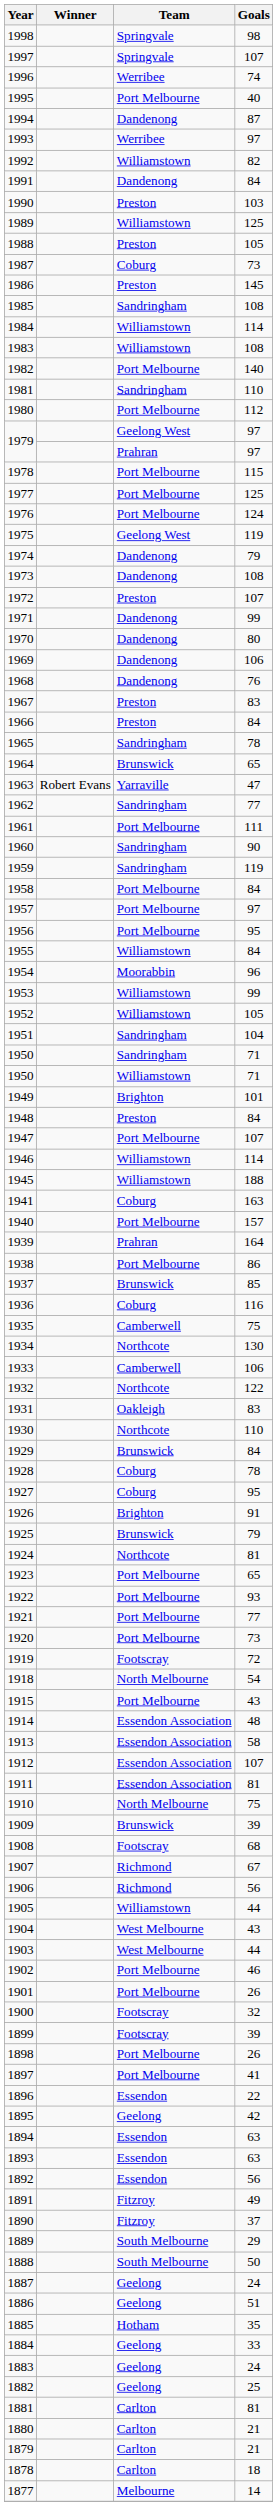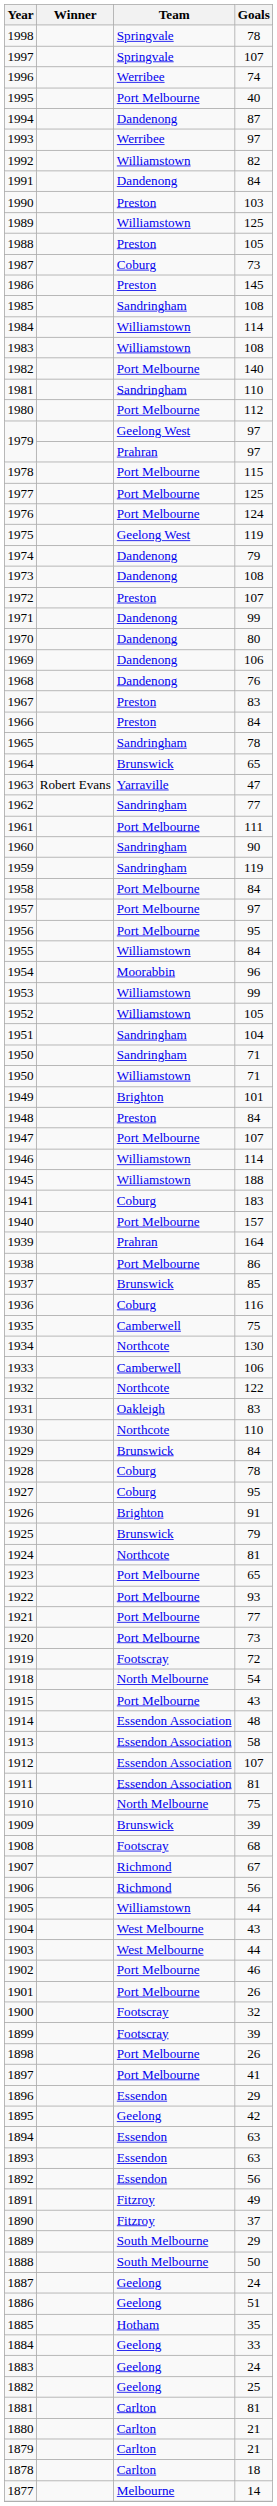 <table class="wikitable sortable">
 <tr>
 <th>Year</th>
 <th>Winner</th>
 <th>Team</th>
 <th>Goals</th>
 </tr>
 <tr>
 <td>1998</td>
 <td></td>
 <td><a href='#'>Springvale</a></td>
-<td style="text-align:center;">98</td>
+<td style="text-align:center;">78</td>
 </tr>
 <tr>
 <td>1997</td>
 <td></td>
 <td><a href='#'>Springvale</a></td>
 <td style="text-align:center;">107</td>
 </tr>
 <tr>
 <td>1996</td>
 <td></td>
 <td><a href='#'>Werribee</a></td>
 <td style="text-align:center;">74</td>
 </tr>
 <tr>
 <td>1995</td>
 <td></td>
 <td><a href='#'>Port Melbourne</a></td>
 <td style="text-align:center;">40</td>
 </tr>
 <tr>
 <td>1994</td>
 <td></td>
 <td><a href='#'>Dandenong</a></td>
 <td style="text-align:center;">87</td>
 </tr>
 <tr>
 <td>1993</td>
 <td></td>
 <td><a href='#'>Werribee</a></td>
 <td style="text-align:center;">97</td>
 </tr>
 <tr>
 <td>1992</td>
 <td></td>
 <td><a href='#'>Williamstown</a></td>
 <td style="text-align:center;">82</td>
 </tr>
 <tr>
 <td>1991</td>
 <td></td>
 <td><a href='#'>Dandenong</a></td>
 <td style="text-align:center;">84</td>
 </tr>
 <tr>
 <td>1990</td>
 <td></td>
 <td><a href='#'>Preston</a></td>
 <td style="text-align:center;">103</td>
 </tr>
 <tr>
 <td>1989</td>
 <td></td>
 <td><a href='#'>Williamstown</a></td>
 <td style="text-align:center;">125</td>
 </tr>
 <tr>
 <td>1988</td>
 <td></td>
 <td><a href='#'>Preston</a></td>
 <td style="text-align:center;">105</td>
 </tr>
 <tr>
 <td>1987</td>
 <td></td>
 <td><a href='#'>Coburg</a></td>
 <td style="text-align:center;">73</td>
 </tr>
 <tr>
 <td>1986</td>
 <td></td>
 <td><a href='#'>Preston</a></td>
 <td style="text-align:center;">145</td>
 </tr>
 <tr>
 <td>1985</td>
 <td></td>
 <td><a href='#'>Sandringham</a></td>
 <td style="text-align:center;">108</td>
 </tr>
 <tr>
 <td>1984</td>
 <td></td>
 <td><a href='#'>Williamstown</a></td>
 <td style="text-align:center;">114</td>
 </tr>
 <tr>
 <td>1983</td>
 <td></td>
 <td><a href='#'>Williamstown</a></td>
 <td style="text-align:center;">108</td>
 </tr>
 <tr>
 <td>1982</td>
 <td></td>
 <td><a href='#'>Port Melbourne</a></td>
 <td style="text-align:center;">140</td>
 </tr>
 <tr>
 <td>1981</td>
 <td></td>
 <td><a href='#'>Sandringham</a></td>
 <td style="text-align:center;">110</td>
 </tr>
 <tr>
 <td>1980</td>
 <td></td>
 <td><a href='#'>Port Melbourne</a></td>
 <td style="text-align:center;">112</td>
 </tr>
 <tr>
 <td rowspan="2">1979</td>
 <td></td>
 <td><a href='#'>Geelong West</a></td>
 <td style="text-align:center;">97</td>
 </tr>
 <tr>
 <td></td>
 <td><a href='#'>Prahran</a></td>
 <td style="text-align:center;">97</td>
 </tr>
 <tr>
 <td>1978</td>
 <td></td>
 <td><a href='#'>Port Melbourne</a></td>
 <td style="text-align:center;">115</td>
 </tr>
 <tr>
 <td>1977</td>
 <td></td>
 <td><a href='#'>Port Melbourne</a></td>
 <td style="text-align:center;">125</td>
 </tr>
 <tr>
 <td>1976</td>
 <td></td>
 <td><a href='#'>Port Melbourne</a></td>
 <td style="text-align:center;">124</td>
 </tr>
 <tr>
 <td>1975</td>
 <td></td>
 <td><a href='#'>Geelong West</a></td>
 <td style="text-align:center;">119</td>
 </tr>
 <tr>
 <td>1974</td>
 <td></td>
 <td><a href='#'>Dandenong</a></td>
 <td style="text-align:center;">79</td>
 </tr>
 <tr>
 <td>1973</td>
 <td></td>
 <td><a href='#'>Dandenong</a></td>
 <td style="text-align:center;">108</td>
 </tr>
 <tr>
 <td>1972</td>
 <td></td>
 <td><a href='#'>Preston</a></td>
 <td style="text-align:center;">107</td>
 </tr>
 <tr>
 <td>1971</td>
 <td></td>
 <td><a href='#'>Dandenong</a></td>
 <td style="text-align:center;">99</td>
 </tr>
 <tr>
 <td>1970</td>
 <td></td>
 <td><a href='#'>Dandenong</a></td>
 <td style="text-align:center;">80</td>
 </tr>
 <tr>
 <td>1969</td>
 <td></td>
 <td><a href='#'>Dandenong</a></td>
 <td style="text-align:center;">106</td>
 </tr>
 <tr>
 <td>1968</td>
 <td></td>
 <td><a href='#'>Dandenong</a></td>
 <td style="text-align:center;">76</td>
 </tr>
 <tr>
 <td>1967</td>
 <td></td>
 <td><a href='#'>Preston</a></td>
 <td style="text-align:center;">83</td>
 </tr>
 <tr>
 <td>1966</td>
 <td></td>
 <td><a href='#'>Preston</a></td>
 <td style="text-align:center;">84</td>
 </tr>
 <tr>
 <td>1965</td>
 <td></td>
 <td><a href='#'>Sandringham</a></td>
 <td style="text-align:center;">78</td>
 </tr>
 <tr>
 <td>1964</td>
 <td></td>
 <td><a href='#'>Brunswick</a></td>
 <td style="text-align:center;">65</td>
 </tr>
 <tr>
 <td>1963</td>
 <td>Robert Evans </td>
 <td><a href='#'>Yarraville</a></td>
 <td style="text-align:center;">47</td>
 </tr>
 <tr>
 <td>1962</td>
 <td></td>
 <td><a href='#'>Sandringham</a></td>
 <td style="text-align:center;">77</td>
 </tr>
 <tr>
 <td>1961</td>
 <td></td>
 <td><a href='#'>Port Melbourne</a></td>
 <td style="text-align:center;">111</td>
 </tr>
 <tr>
 <td>1960</td>
 <td></td>
 <td><a href='#'>Sandringham</a></td>
 <td style="text-align:center;">90</td>
 </tr>
 <tr>
 <td>1959</td>
 <td></td>
 <td><a href='#'>Sandringham</a></td>
 <td style="text-align:center;">119</td>
 </tr>
 <tr>
 <td>1958</td>
 <td></td>
 <td><a href='#'>Port Melbourne</a></td>
 <td style="text-align:center;">84</td>
 </tr>
 <tr>
 <td>1957</td>
 <td></td>
 <td><a href='#'>Port Melbourne</a></td>
 <td style="text-align:center;">97</td>
 </tr>
 <tr>
 <td>1956</td>
 <td></td>
 <td><a href='#'>Port Melbourne</a></td>
 <td style="text-align:center;">95</td>
 </tr>
 <tr>
 <td>1955</td>
 <td></td>
 <td><a href='#'>Williamstown</a></td>
 <td style="text-align:center;">84</td>
 </tr>
 <tr>
 <td>1954</td>
 <td></td>
 <td><a href='#'>Moorabbin</a></td>
 <td style="text-align:center;">96</td>
 </tr>
 <tr>
 <td>1953</td>
 <td></td>
 <td><a href='#'>Williamstown</a></td>
 <td style="text-align:center;">99</td>
 </tr>
 <tr>
 <td>1952</td>
 <td></td>
 <td><a href='#'>Williamstown</a></td>
 <td style="text-align:center;">105</td>
 </tr>
 <tr>
 <td>1951</td>
 <td></td>
 <td><a href='#'>Sandringham</a></td>
 <td style="text-align:center;">104</td>
 </tr>
 <tr>
 <td>1950</td>
 <td></td>
 <td><a href='#'>Sandringham</a></td>
 <td style="text-align:center;">71</td>
 </tr>
 <tr>
 <td>1950</td>
 <td></td>
 <td><a href='#'>Williamstown</a></td>
 <td style="text-align:center;">71</td>
 </tr>
 <tr>
 <td>1949</td>
 <td></td>
 <td><a href='#'>Brighton</a></td>
 <td style="text-align:center;">101</td>
 </tr>
 <tr>
 <td>1948</td>
 <td></td>
 <td><a href='#'>Preston</a></td>
 <td style="text-align:center;">84</td>
 </tr>
 <tr>
 <td>1947</td>
 <td></td>
 <td><a href='#'>Port Melbourne</a></td>
 <td style="text-align:center;">107</td>
 </tr>
 <tr>
 <td>1946</td>
 <td></td>
 <td><a href='#'>Williamstown</a></td>
 <td style="text-align:center;">114</td>
 </tr>
 <tr>
 <td>1945</td>
 <td></td>
 <td><a href='#'>Williamstown</a></td>
 <td style="text-align:center;">188</td>
 </tr>
 <tr>
 <td>1941</td>
 <td></td>
 <td><a href='#'>Coburg</a></td>
-<td style="text-align:center;">163</td>
+<td style="text-align:center;">183</td>
 </tr>
 <tr>
 <td>1940</td>
 <td></td>
 <td><a href='#'>Port Melbourne</a></td>
 <td style="text-align:center;">157</td>
 </tr>
 <tr>
 <td>1939</td>
 <td></td>
 <td><a href='#'>Prahran</a></td>
 <td style="text-align:center;">164</td>
 </tr>
 <tr>
 <td>1938</td>
 <td></td>
 <td><a href='#'>Port Melbourne</a></td>
 <td style="text-align:center;">86</td>
 </tr>
 <tr>
 <td>1937</td>
 <td></td>
 <td><a href='#'>Brunswick</a></td>
 <td style="text-align:center;">85</td>
 </tr>
 <tr>
 <td>1936</td>
 <td></td>
 <td><a href='#'>Coburg</a></td>
 <td style="text-align:center;">116</td>
 </tr>
 <tr>
 <td>1935</td>
 <td></td>
 <td><a href='#'>Camberwell</a></td>
 <td style="text-align:center;">75</td>
 </tr>
 <tr>
 <td>1934</td>
 <td></td>
 <td><a href='#'>Northcote</a></td>
 <td style="text-align:center;">130</td>
 </tr>
 <tr>
 <td>1933</td>
 <td></td>
 <td><a href='#'>Camberwell</a></td>
 <td style="text-align:center;">106</td>
 </tr>
 <tr>
 <td>1932</td>
 <td></td>
 <td><a href='#'>Northcote</a></td>
 <td style="text-align:center;">122</td>
 </tr>
 <tr>
 <td>1931</td>
 <td></td>
 <td><a href='#'>Oakleigh</a></td>
 <td style="text-align:center;">83</td>
 </tr>
 <tr>
 <td>1930</td>
 <td></td>
 <td><a href='#'>Northcote</a></td>
 <td style="text-align:center;">110</td>
 </tr>
 <tr>
 <td>1929</td>
 <td></td>
 <td><a href='#'>Brunswick</a></td>
 <td style="text-align:center;">84</td>
 </tr>
 <tr>
 <td>1928</td>
 <td></td>
 <td><a href='#'>Coburg</a></td>
 <td style="text-align:center;">78</td>
 </tr>
 <tr>
 <td>1927</td>
 <td></td>
 <td><a href='#'>Coburg</a></td>
 <td style="text-align:center;">95</td>
 </tr>
 <tr>
 <td>1926</td>
 <td></td>
 <td><a href='#'>Brighton</a></td>
 <td style="text-align:center;">91</td>
 </tr>
 <tr>
 <td>1925</td>
 <td></td>
 <td><a href='#'>Brunswick</a></td>
 <td style="text-align:center;">79</td>
 </tr>
 <tr>
 <td>1924</td>
 <td></td>
 <td><a href='#'>Northcote</a></td>
 <td style="text-align:center;">81</td>
 </tr>
 <tr>
 <td>1923</td>
 <td></td>
 <td><a href='#'>Port Melbourne</a></td>
 <td style="text-align:center;">65</td>
 </tr>
 <tr>
 <td>1922</td>
 <td></td>
 <td><a href='#'>Port Melbourne</a></td>
 <td style="text-align:center;">93</td>
 </tr>
 <tr>
 <td>1921</td>
 <td></td>
 <td><a href='#'>Port Melbourne</a></td>
 <td style="text-align:center;">77</td>
 </tr>
 <tr>
 <td>1920</td>
 <td></td>
 <td><a href='#'>Port Melbourne</a></td>
 <td style="text-align:center;">73</td>
 </tr>
 <tr>
 <td>1919</td>
 <td></td>
 <td><a href='#'>Footscray</a></td>
 <td style="text-align:center;">72</td>
 </tr>
 <tr>
 <td>1918</td>
 <td></td>
 <td><a href='#'>North Melbourne</a></td>
 <td style="text-align:center;">54</td>
 </tr>
 <tr>
 <td>1915</td>
 <td></td>
 <td><a href='#'>Port Melbourne</a></td>
 <td style="text-align:center;">43</td>
 </tr>
 <tr>
 <td>1914</td>
 <td></td>
 <td><a href='#'>Essendon Association</a></td>
 <td style="text-align:center;">48</td>
 </tr>
 <tr>
 <td>1913</td>
 <td></td>
 <td><a href='#'>Essendon Association</a></td>
 <td style="text-align:center;">58</td>
 </tr>
 <tr>
 <td>1912</td>
 <td></td>
 <td><a href='#'>Essendon Association</a></td>
 <td style="text-align:center;">107</td>
 </tr>
 <tr>
 <td>1911</td>
 <td></td>
 <td><a href='#'>Essendon Association</a></td>
 <td style="text-align:center;">81</td>
 </tr>
 <tr>
 <td>1910</td>
 <td></td>
 <td><a href='#'>North Melbourne</a></td>
 <td style="text-align:center;">75</td>
 </tr>
 <tr>
 <td>1909</td>
 <td></td>
 <td><a href='#'>Brunswick</a></td>
 <td style="text-align:center;">39</td>
 </tr>
 <tr>
 <td>1908</td>
 <td></td>
 <td><a href='#'>Footscray</a></td>
 <td style="text-align:center;">68</td>
 </tr>
 <tr>
 <td>1907</td>
 <td></td>
 <td><a href='#'>Richmond</a></td>
 <td style="text-align:center;">67</td>
 </tr>
 <tr>
 <td>1906</td>
 <td></td>
 <td><a href='#'>Richmond</a></td>
 <td style="text-align:center;">56</td>
 </tr>
 <tr>
 <td>1905</td>
 <td></td>
 <td><a href='#'>Williamstown</a></td>
 <td style="text-align:center;">44</td>
 </tr>
 <tr>
 <td>1904</td>
 <td></td>
 <td><a href='#'>West Melbourne</a></td>
 <td style="text-align:center;">43</td>
 </tr>
 <tr>
 <td>1903</td>
 <td></td>
 <td><a href='#'>West Melbourne</a></td>
 <td style="text-align:center;">44</td>
 </tr>
 <tr>
 <td>1902</td>
 <td></td>
 <td><a href='#'>Port Melbourne</a></td>
 <td style="text-align:center;">46</td>
 </tr>
 <tr>
 <td>1901</td>
 <td></td>
 <td><a href='#'>Port Melbourne</a></td>
 <td style="text-align:center;">26</td>
 </tr>
 <tr>
 <td>1900</td>
 <td></td>
 <td><a href='#'>Footscray</a></td>
 <td style="text-align:center;">32</td>
 </tr>
 <tr>
 <td>1899</td>
 <td></td>
 <td><a href='#'>Footscray</a></td>
 <td style="text-align:center;">39</td>
 </tr>
 <tr>
 <td>1898</td>
 <td></td>
 <td><a href='#'>Port Melbourne</a></td>
 <td style="text-align:center;">26</td>
 </tr>
 <tr>
 <td>1897</td>
 <td></td>
 <td><a href='#'>Port Melbourne</a></td>
 <td style="text-align:center;">41</td>
 </tr>
 <tr>
 <td>1896</td>
 <td></td>
 <td><a href='#'>Essendon</a></td>
-<td style="text-align:center;">22</td>
+<td style="text-align:center;">29</td>
 </tr>
 <tr>
 <td>1895</td>
 <td></td>
 <td><a href='#'>Geelong</a></td>
 <td style="text-align:center;">42</td>
 </tr>
 <tr>
 <td>1894</td>
 <td></td>
 <td><a href='#'>Essendon</a></td>
 <td style="text-align:center;">63</td>
 </tr>
 <tr>
 <td>1893</td>
 <td></td>
 <td><a href='#'>Essendon</a></td>
 <td style="text-align:center;">63</td>
 </tr>
 <tr>
 <td>1892</td>
 <td></td>
 <td><a href='#'>Essendon</a></td>
 <td style="text-align:center;">56</td>
 </tr>
 <tr>
 <td>1891</td>
 <td></td>
 <td><a href='#'>Fitzroy</a></td>
 <td style="text-align:center;">49</td>
 </tr>
 <tr>
 <td>1890</td>
 <td></td>
 <td><a href='#'>Fitzroy</a></td>
 <td style="text-align:center;">37</td>
 </tr>
 <tr>
 <td>1889</td>
 <td></td>
 <td><a href='#'>South Melbourne</a></td>
 <td style="text-align:center;">29</td>
 </tr>
 <tr>
 <td>1888</td>
 <td></td>
 <td><a href='#'>South Melbourne</a></td>
 <td style="text-align:center;">50</td>
 </tr>
 <tr>
 <td>1887</td>
 <td></td>
 <td><a href='#'>Geelong</a></td>
 <td style="text-align:center;">24</td>
 </tr>
 <tr>
 <td>1886</td>
 <td></td>
 <td><a href='#'>Geelong</a></td>
 <td style="text-align:center;">51</td>
 </tr>
 <tr>
 <td>1885</td>
 <td></td>
 <td><a href='#'>Hotham</a></td>
 <td style="text-align:center;">35</td>
 </tr>
 <tr>
 <td>1884</td>
 <td></td>
 <td><a href='#'>Geelong</a></td>
 <td style="text-align:center;">33</td>
 </tr>
 <tr>
 <td>1883</td>
 <td></td>
 <td><a href='#'>Geelong</a></td>
 <td style="text-align:center;">24</td>
 </tr>
 <tr>
 <td>1882</td>
 <td></td>
 <td><a href='#'>Geelong</a></td>
 <td style="text-align:center;">25</td>
 </tr>
 <tr>
 <td>1881</td>
 <td></td>
 <td><a href='#'>Carlton</a></td>
 <td style="text-align:center;">81</td>
 </tr>
 <tr>
 <td>1880</td>
 <td></td>
 <td><a href='#'>Carlton</a></td>
 <td style="text-align:center;">21</td>
 </tr>
 <tr>
 <td>1879</td>
 <td></td>
 <td><a href='#'>Carlton</a></td>
 <td style="text-align:center;">21</td>
 </tr>
 <tr>
 <td>1878</td>
 <td></td>
 <td><a href='#'>Carlton</a></td>
 <td style="text-align:center;">18</td>
 </tr>
 <tr>
 <td>1877</td>
 <td></td>
 <td><a href='#'>Melbourne</a></td>
 <td style="text-align:center;">14</td>
 </tr>
 <tr>
 </tr>
 </table>
